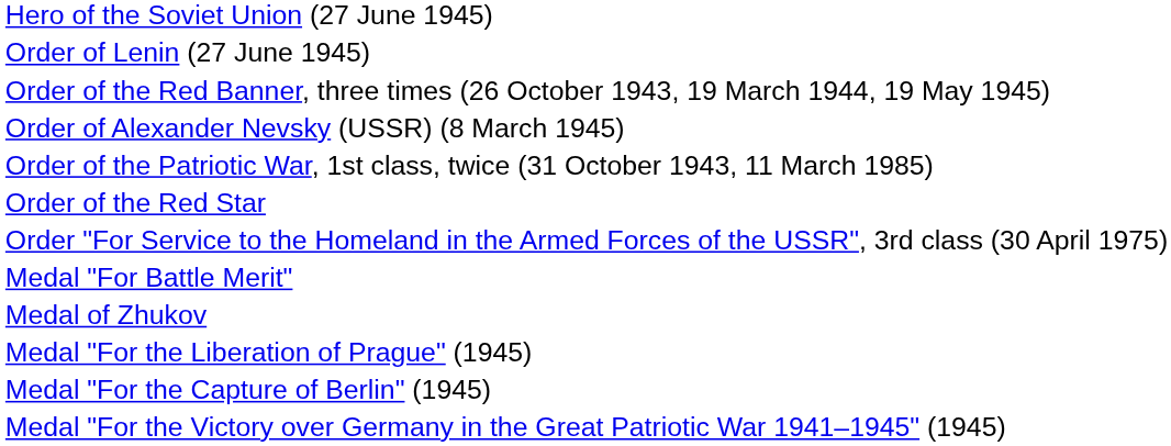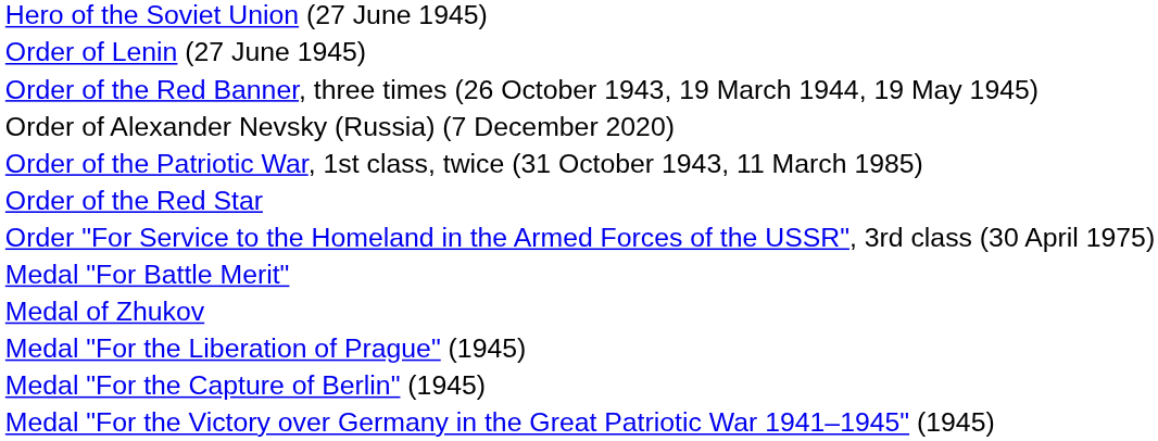 <table>
 <tr>
 <td></td>
 <td><a href='#'>Hero of the Soviet Union</a> (27 June 1945)</td>
 </tr>
 <tr>
 <td></td>
 <td><a href='#'>Order of Lenin</a> (27 June 1945)</td>
 </tr>
 <tr>
 <td></td>
 <td><a href='#'>Order of the Red Banner</a>, three times (26 October 1943, 19 March 1944, 19 May 1945)</td>
 </tr>
 <tr>
 <td></td>
-<td><a href='#'>Order of Alexander Nevsky</a> (USSR) (8 March 1945)</td>
+<td>Order of Alexander Nevsky (Russia) (7 December 2020)</td>
 </tr>
 <tr>
 <td></td>
 <td><a href='#'>Order of the Patriotic War</a>, 1st class, twice (31 October 1943, 11 March 1985)</td>
 </tr>
 <tr>
 <td></td>
 <td><a href='#'>Order of the Red Star</a></td>
 </tr>
 <tr>
 <td></td>
 <td><a href='#'>Order "For Service to the Homeland in the Armed Forces of the USSR"</a>, 3rd class (30 April 1975)</td>
 </tr>
 <tr>
 <td></td>
 <td><a href='#'>Medal "For Battle Merit"</a></td>
 </tr>
 <tr>
 <td></td>
 <td><a href='#'>Medal of Zhukov</a></td>
 </tr>
 <tr>
 <td></td>
 <td><a href='#'>Medal "For the Liberation of Prague"</a> (1945)</td>
 </tr>
 <tr>
 <td></td>
 <td><a href='#'>Medal "For the Capture of Berlin"</a> (1945)</td>
 </tr>
 <tr>
 <td></td>
 <td><a href='#'>Medal "For the Victory over Germany in the Great Patriotic War 1941–1945"</a> (1945)</td>
 </tr>
 <tr>
 </tr>
 </table>
